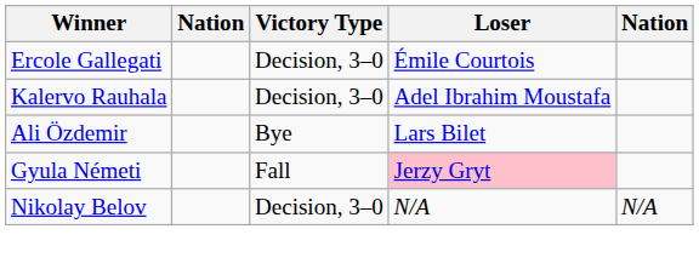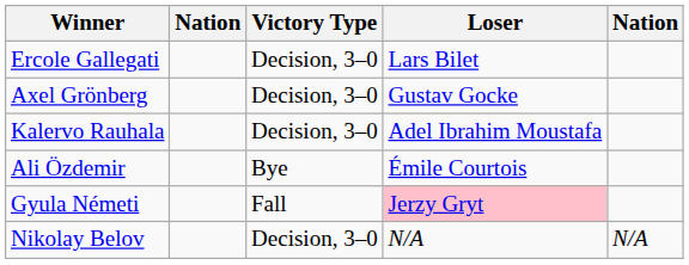 <table class="wikitable sortable" style="text-align:left;">
 <tr>
 <th>Winner</th>
 <th>Nation</th>
 <th>Victory Type</th>
 <th>Loser</th>
 <th>Nation</th>
 </tr>
 <tr>
 <td><a href='#'>Ercole Gallegati</a></td>
 <td></td>
 <td>Decision, 3–0</td>
-<td><a href='#'>Émile Courtois</a></td>
+<td><a href='#'>Lars Bilet</a></td>
+<td></td>
+</tr>
+<tr>
+<td><a href='#'>Axel Grönberg</a></td>
+<td></td>
+<td>Decision, 3–0</td>
+<td><a href='#'>Gustav Gocke</a></td>
 <td></td>
 </tr>
 <tr>
 <td><a href='#'>Kalervo Rauhala</a></td>
 <td></td>
 <td>Decision, 3–0</td>
 <td><a href='#'>Adel Ibrahim Moustafa</a></td>
 <td></td>
 </tr>
 <tr>
 <td><a href='#'>Ali Özdemir</a></td>
 <td></td>
 <td>Bye</td>
-<td><a href='#'>Lars Bilet</a></td>
+<td><a href='#'>Émile Courtois</a></td>
 <td></td>
 </tr>
 <tr>
 <td><a href='#'>Gyula Németi</a></td>
 <td></td>
 <td>Fall</td>
 <td style="background: pink;"><a href='#'>Jerzy Gryt</a></td>
 <td></td>
 </tr>
 <tr>
 <td><a href='#'>Nikolay Belov</a></td>
 <td></td>
 <td>Decision, 3–0</td>
 <td><em>N/A</em></td>
 <td><em>N/A</em></td>
 </tr>
 </table>
